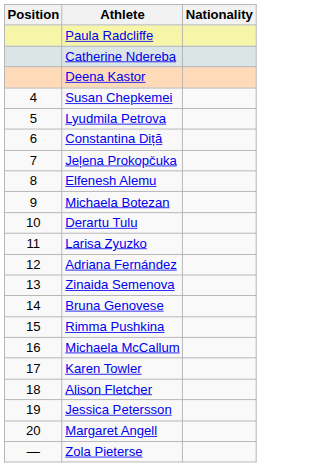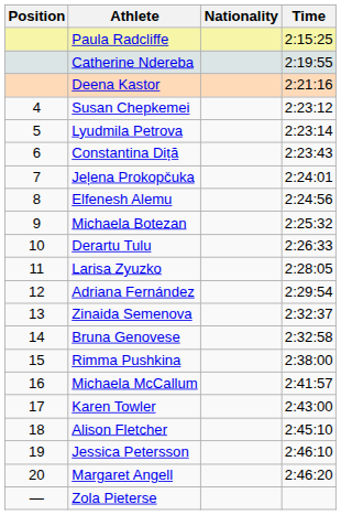 <table class="wikitable sortable">
 <tr>
 <th>Position</th>
 <th>Athlete</th>
 <th>Nationality</th>
+<th>Time</th>
 </tr>
 <tr bgcolor="#F7F6A8">
 <td align=center></td>
 <td><a href='#'>Paula Radcliffe</a></td>
 <td></td>
+<td>2:15:25 </td>
 </tr>
 <tr bgcolor="#DCE5E5">
 <td align=center></td>
 <td><a href='#'>Catherine Ndereba</a></td>
 <td></td>
+<td>2:19:55</td>
 </tr>
 <tr bgcolor="#FFDAB9">
 <td align=center></td>
 <td><a href='#'>Deena Kastor</a></td>
 <td></td>
+<td>2:21:16</td>
 </tr>
 <tr>
 <td align=center>4</td>
 <td><a href='#'>Susan Chepkemei</a></td>
 <td></td>
+<td>2:23:12</td>
 </tr>
 <tr>
 <td align=center>5</td>
 <td><a href='#'>Lyudmila Petrova</a></td>
 <td></td>
+<td>2:23:14</td>
 </tr>
 <tr>
 <td align=center>6</td>
 <td><a href='#'>Constantina Diță</a></td>
 <td></td>
+<td>2:23:43</td>
 </tr>
 <tr>
 <td align=center>7</td>
 <td><a href='#'>Jeļena Prokopčuka</a></td>
 <td></td>
+<td>2:24:01</td>
 </tr>
 <tr>
 <td align=center>8</td>
 <td><a href='#'>Elfenesh Alemu</a></td>
 <td></td>
+<td>2:24:56</td>
 </tr>
 <tr>
 <td align=center>9</td>
 <td><a href='#'>Michaela Botezan</a></td>
 <td></td>
+<td>2:25:32</td>
 </tr>
 <tr>
 <td align=center>10</td>
 <td><a href='#'>Derartu Tulu</a></td>
 <td></td>
+<td>2:26:33</td>
 </tr>
 <tr>
 <td align=center>11</td>
 <td><a href='#'>Larisa Zyuzko</a></td>
 <td></td>
+<td>2:28:05</td>
 </tr>
 <tr>
 <td align=center>12</td>
 <td><a href='#'>Adriana Fernández</a></td>
 <td></td>
+<td>2:29:54</td>
 </tr>
 <tr>
 <td align=center>13</td>
 <td><a href='#'>Zinaida Semenova</a></td>
 <td></td>
+<td>2:32:37</td>
 </tr>
 <tr>
 <td align=center>14</td>
 <td><a href='#'>Bruna Genovese</a></td>
 <td></td>
+<td>2:32:58</td>
 </tr>
 <tr>
 <td align=center>15</td>
 <td><a href='#'>Rimma Pushkina</a></td>
 <td></td>
+<td>2:38:00</td>
 </tr>
 <tr>
 <td align=center>16</td>
 <td><a href='#'>Michaela McCallum</a></td>
 <td></td>
+<td>2:41:57</td>
 </tr>
 <tr>
 <td align=center>17</td>
 <td><a href='#'>Karen Towler</a></td>
 <td></td>
+<td>2:43:00</td>
 </tr>
 <tr>
 <td align=center>18</td>
 <td><a href='#'>Alison Fletcher</a></td>
 <td></td>
+<td>2:45:10</td>
 </tr>
 <tr>
 <td align=center>19</td>
 <td><a href='#'>Jessica Petersson</a></td>
 <td></td>
+<td>2:46:10</td>
 </tr>
 <tr>
 <td align=center>20</td>
 <td><a href='#'>Margaret Angell</a></td>
 <td></td>
+<td>2:46:20</td>
 </tr>
 <tr>
 <td align=center>—</td>
 <td><a href='#'>Zola Pieterse</a></td>
 <td></td>
+<td></td>
 </tr>
 </table>
